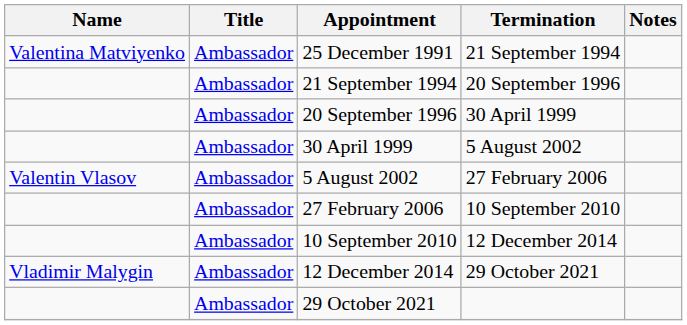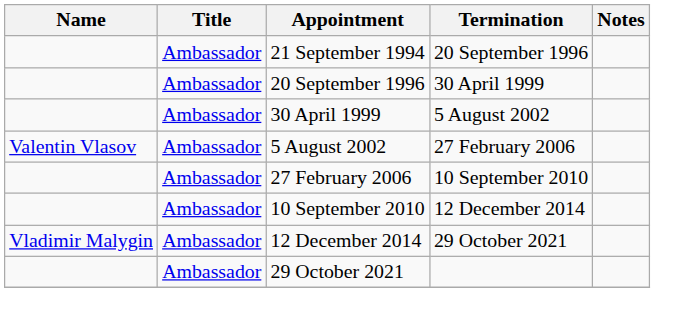 <table class="wikitable">
 <tr valign="middle">
 <th>Name</th>
 <th>Title</th>
 <th>Appointment</th>
 <th>Termination</th>
 <th>Notes</th>
-</tr>
-<tr>
-<td><a href='#'>Valentina Matviyenko</a></td>
-<td><a href='#'>Ambassador</a></td>
-<td>25 December 1991</td>
-<td>21 September 1994</td>
-<td></td>
 </tr>
 <tr>
 <td></td>
 <td><a href='#'>Ambassador</a></td>
 <td>21 September 1994</td>
 <td>20 September 1996</td>
 <td></td>
 </tr>
 <tr>
 <td></td>
 <td><a href='#'>Ambassador</a></td>
 <td>20 September 1996</td>
 <td>30 April 1999</td>
 <td></td>
 </tr>
 <tr>
 <td></td>
 <td><a href='#'>Ambassador</a></td>
 <td>30 April 1999</td>
 <td>5 August 2002</td>
 <td></td>
 </tr>
 <tr>
 <td><a href='#'>Valentin Vlasov</a></td>
 <td><a href='#'>Ambassador</a></td>
 <td>5 August 2002</td>
 <td>27 February 2006</td>
 <td></td>
 </tr>
 <tr>
 <td></td>
 <td><a href='#'>Ambassador</a></td>
 <td>27 February 2006</td>
 <td>10 September 2010</td>
 <td></td>
 </tr>
 <tr>
 <td></td>
 <td><a href='#'>Ambassador</a></td>
 <td>10 September 2010</td>
 <td>12 December 2014</td>
 <td></td>
 </tr>
 <tr>
 <td><a href='#'>Vladimir Malygin</a></td>
 <td><a href='#'>Ambassador</a></td>
 <td>12 December 2014</td>
 <td>29 October 2021</td>
 <td></td>
 </tr>
 <tr>
 <td></td>
 <td><a href='#'>Ambassador</a></td>
 <td>29 October 2021</td>
 <td></td>
 <td></td>
 </tr>
 <tr>
 </tr>
 </table>
